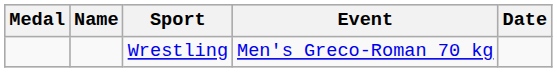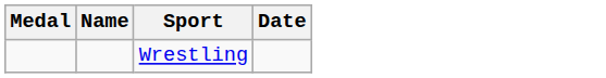 <table class="wikitable sortable" style="font-size:90%">
 <tr>
 <th>Medal</th>
 <th>Name</th>
 <th>Sport</th>
-<th>Event</th>
 <th>Date</th>
 </tr>
 <tr>
 <td></td>
 <td></td>
 <td><a href='#'>Wrestling</a></td>
-<td><a href='#'>Men's Greco-Roman 70 kg</a></td>
 <td></td>
 </tr>
 </table>
